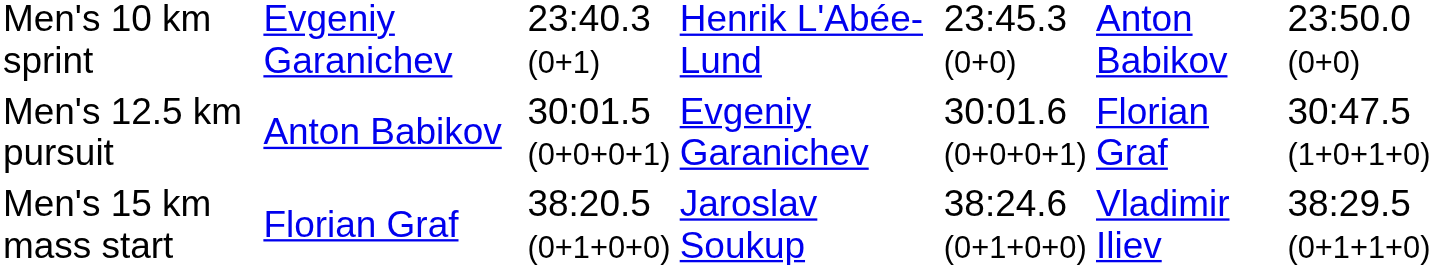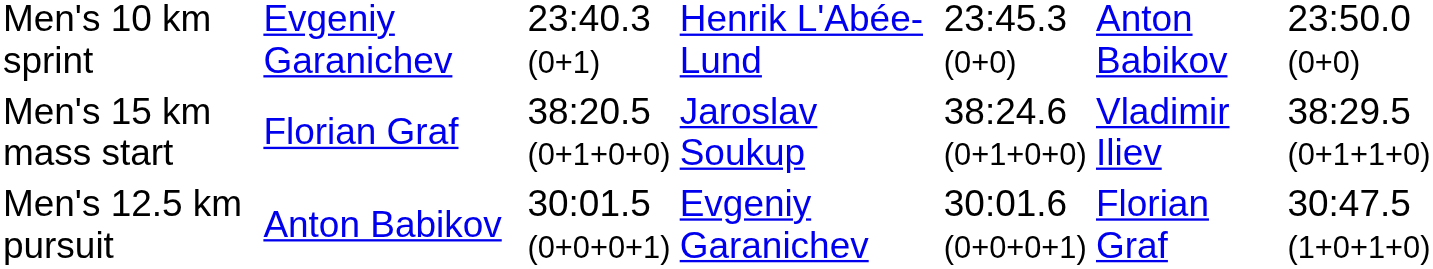 <table>
 <tr>
 <td>Men's 10 km sprint<br><em></em></td>
 <td><a href='#'>Evgeniy Garanichev</a><br><small></small></td>
 <td>23:40.3<br><small>(0+1)</small></td>
 <td><a href='#'>Henrik L'Abée-Lund</a><br><small></small></td>
 <td>23:45.3<br><small>(0+0)</small></td>
 <td><a href='#'>Anton Babikov</a><br><small></small></td>
 <td>23:50.0<br><small>(0+0)</small></td>
 </tr>
 <tr>
+<td>Men's 15 km mass start<br><em></em></td>
+<td><a href='#'>Florian Graf</a><br><small></small></td>
+<td>38:20.5<br><small>(0+1+0+0)</small></td>
+<td><a href='#'>Jaroslav Soukup</a><br><small></small></td>
+<td>38:24.6<br><small>(0+1+0+0)</small></td>
+<td><a href='#'>Vladimir Iliev</a><br><small></small></td>
+<td>38:29.5<br><small>(0+1+1+0)</small></td>
+</tr>
+<tr>
 <td>Men's 12.5 km pursuit<br><em></em></td>
 <td><a href='#'>Anton Babikov</a><br><small></small></td>
 <td>30:01.5<br><small>(0+0+0+1)</small></td>
 <td><a href='#'>Evgeniy Garanichev</a><br><small></small></td>
 <td>30:01.6<br><small>(0+0+0+1)</small></td>
 <td><a href='#'>Florian Graf</a><br><small></small></td>
 <td>30:47.5<br><small>(1+0+1+0)</small></td>
 </tr>
-<tr>
-<td>Men's 15 km mass start<br><em></em></td>
-<td><a href='#'>Florian Graf</a><br><small></small></td>
-<td>38:20.5<br><small>(0+1+0+0)</small></td>
-<td><a href='#'>Jaroslav Soukup</a><br><small></small></td>
-<td>38:24.6<br><small>(0+1+0+0)</small></td>
-<td><a href='#'>Vladimir Iliev</a><br><small></small></td>
-<td>38:29.5<br><small>(0+1+1+0)</small></td>
-</tr>
 </table>
